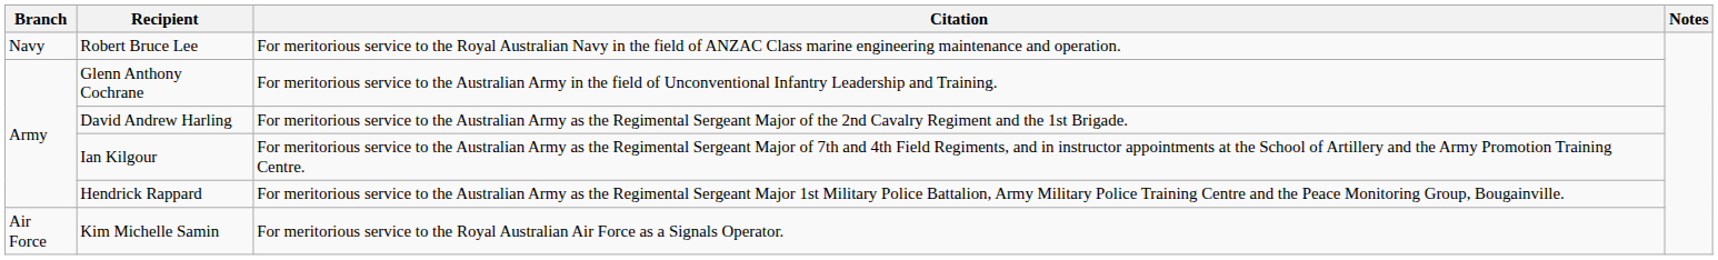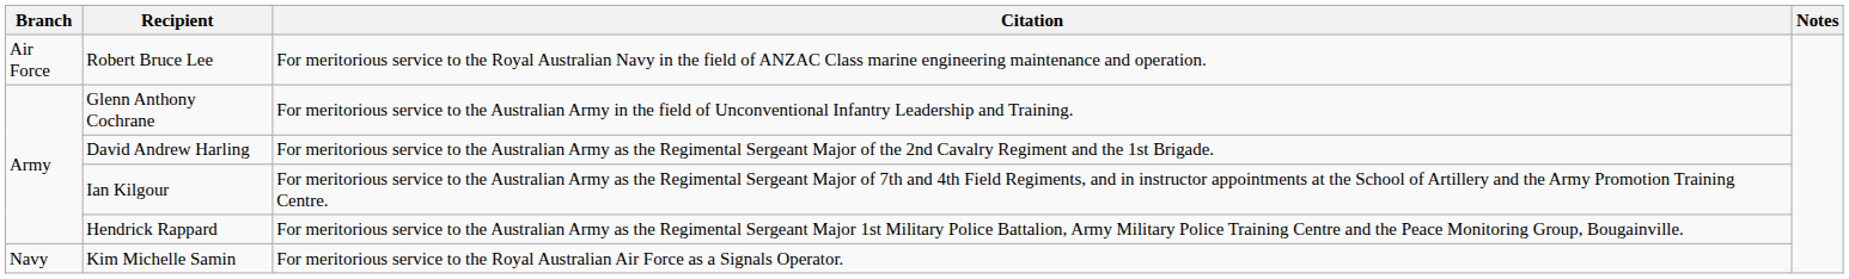 <table class="wikitable" style="font-size:95%;">
 <tr>
 <th>Branch</th>
 <th>Recipient</th>
 <th>Citation</th>
 <th>Notes</th>
 </tr>
 <tr>
-<td>Navy</td>
+<td>Air Force</td>
 <td> Robert Bruce Lee</td>
 <td>For meritorious service to the Royal Australian Navy in the field of ANZAC Class marine engineering maintenance and operation.</td>
 <td rowspan=6></td>
 </tr>
 <tr>
 <td rowspan=4>Army</td>
 <td> Glenn Anthony Cochrane</td>
 <td>For meritorious service to the Australian Army in the field of Unconventional Infantry Leadership and Training.</td>
 </tr>
 <tr>
 <td> David Andrew Harling</td>
 <td>For meritorious service to the Australian Army as the Regimental Sergeant Major of the 2nd Cavalry Regiment and the 1st Brigade.</td>
 </tr>
 <tr>
 <td> Ian Kilgour</td>
 <td>For meritorious service to the Australian Army as the Regimental Sergeant Major of 7th and 4th Field Regiments, and in instructor appointments at the School of Artillery and the Army Promotion Training Centre.</td>
 </tr>
 <tr>
 <td> Hendrick Rappard</td>
 <td>For meritorious service to the Australian Army as the Regimental Sergeant Major 1st Military Police Battalion, Army Military Police Training Centre and the Peace Monitoring Group, Bougainville.</td>
 </tr>
 <tr>
-<td>Air Force</td>
+<td>Navy</td>
 <td> Kim Michelle Samin</td>
 <td>For meritorious service to the Royal Australian Air Force as a Signals Operator.</td>
 </tr>
 </table>
